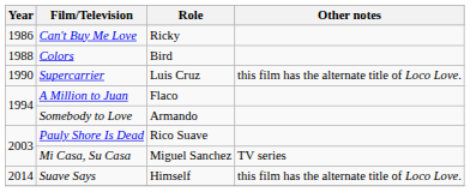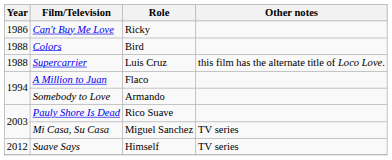 <table class="wikitable">
 <tr style="background:#b0c4de; text-align:center;">
 <th>Year</th>
 <th>Film/Television</th>
 <th>Role</th>
 <th>Other notes</th>
 </tr>
 <tr>
 <td>1986</td>
 <td><em><a href='#'>Can't Buy Me Love</a></em></td>
 <td>Ricky</td>
 <td></td>
 </tr>
 <tr>
 <td>1988</td>
 <td><em><a href='#'>Colors</a></em></td>
 <td>Bird</td>
 <td></td>
 </tr>
 <tr>
-<td>1990</td>
+<td>1988</td>
 <td><em><a href='#'>Supercarrier</a></em></td>
 <td>Luis Cruz</td>
 <td>this film has the alternate title of <em>Loco Love</em>.</td>
 </tr>
 <tr>
 <td rowspan=2>1994</td>
 <td><em><a href='#'>A Million to Juan</a></em></td>
 <td>Flaco</td>
 <td></td>
 </tr>
 <tr>
 <td><em>Somebody to Love</em></td>
 <td>Armando</td>
 <td></td>
 </tr>
 <tr>
 <td rowspan=2>2003</td>
 <td><em><a href='#'>Pauly Shore Is Dead</a></em></td>
 <td>Rico Suave</td>
 <td></td>
 </tr>
 <tr>
 <td><em>Mi Casa, Su Casa</em></td>
 <td>Miguel Sanchez</td>
 <td>TV series</td>
 </tr>
 <tr>
-<td>2014</td>
+<td>2012</td>
 <td><em>Suave Says</em></td>
 <td>Himself</td>
-<td>this film has the alternate title of <em>Loco Love</em>.</td>
+<td>TV series</td>
 </tr>
 <tr>
 </tr>
 </table>
